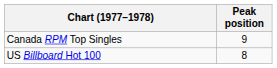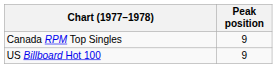 <table class="wikitable">
 <tr>
 <th width=330>Chart (1977–1978)</th>
 <th width=80>Peak<br>position</th>
 </tr>
 <tr>
 <td>Canada <em><a href='#'>RPM</a></em> Top Singles</td>
 <td style="text-align:center;">9</td>
 </tr>
 <tr>
 <td>US <a href='#'><em>Billboard</em> Hot 100</a></td>
-<td style="text-align:center;">8</td>
+<td style="text-align:center;">9</td>
 </tr>
 </table>
